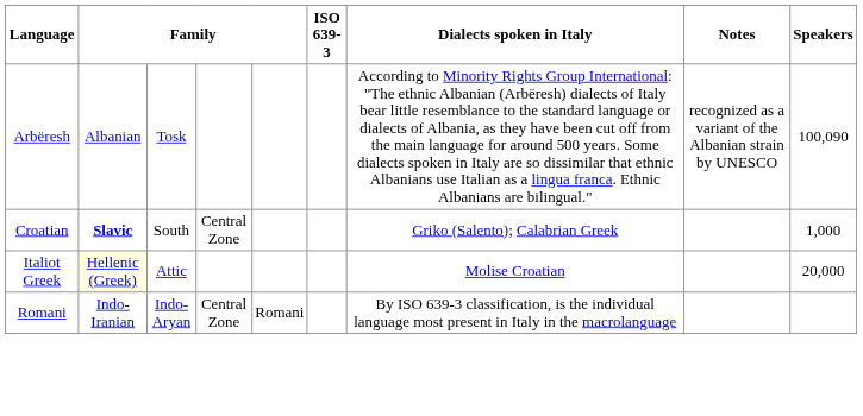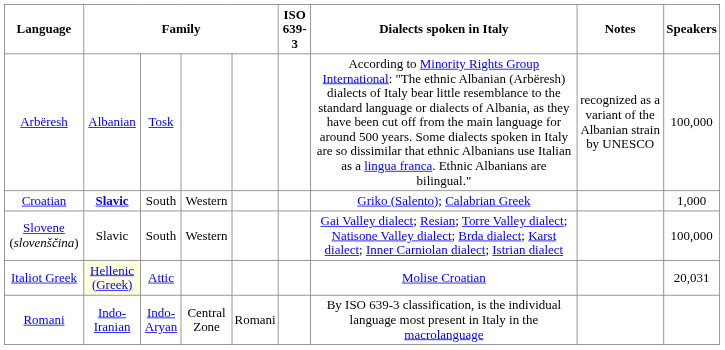 <table class="toccolours sortable" border="1" cellpadding="3" style="border-collapse:collapse; text-align:center">
 <tr>
 <th>Language</th>
 <th colspan="4">Family</th>
 <th>ISO 639-3</th>
 <th>Dialects spoken in Italy</th>
 <th>Notes</th>
 <th>Speakers</th>
 </tr>
 <tr>
 <td><a href='#'>Arbëresh</a></td>
 <td><a href='#'>Albanian</a></td>
 <td><a href='#'>Tosk</a></td>
 <td></td>
 <td></td>
 <td></td>
 <td>According to <a href='#'>Minority Rights Group International</a>: "The ethnic Albanian (Arbëresh) dialects of Italy bear little resemblance to the standard language or dialects of Albania, as they have been cut off from the main language for around 500 years. Some dialects spoken in Italy are so dissimilar that ethnic Albanians use Italian as a <a href='#'>lingua franca</a>. Ethnic Albanians are bilingual."</td>
 <td>recognized as a variant of the Albanian strain by UNESCO</td>
-<td>100,090</td>
+<td>100,000</td>
 </tr>
 <tr>
 <td><a href='#'>Croatian</a></td>
 <td><strong><a href='#'>Slavic</a></strong></td>
 <td>South</td>
-<td>Central Zone</td>
+<td>Western</td>
 <td></td>
 <td></td>
 <td><a href='#'>Griko (Salento)</a>; <a href='#'>Calabrian Greek</a></td>
 <td></td>
 <td>1,000</td>
+</tr>
+<tr>
+<td><a href='#'>Slovene</a> (<em>slovenščina</em>)</td>
+<td>Slavic</td>
+<td>South</td>
+<td>Western</td>
+<td></td>
+<td></td>
+<td><a href='#'>Gai Valley dialect</a>; <a href='#'>Resian</a>; <a href='#'>Torre Valley dialect</a>; <a href='#'>Natisone Valley dialect</a>; <a href='#'>Brda dialect</a>; <a href='#'>Karst dialect</a>; <a href='#'>Inner Carniolan dialect</a>; <a href='#'>Istrian dialect</a></td>
+<td></td>
+<td>100,000</td>
 </tr>
 <tr>
 <td><a href='#'>Italiot Greek</a></td>
 <td style="background: lightyellow;"><a href='#'>Hellenic (Greek)</a></td>
 <td><a href='#'>Attic</a></td>
 <td></td>
 <td></td>
 <td></td>
 <td><a href='#'>Molise Croatian</a></td>
 <td></td>
-<td>20,000</td>
+<td>20,031</td>
 </tr>
 <tr>
 <td><a href='#'>Romani</a></td>
 <td><a href='#'>Indo-Iranian</a></td>
 <td><a href='#'>Indo-Aryan</a></td>
 <td>Central Zone</td>
 <td>Romani</td>
 <td></td>
 <td>By ISO 639-3 classification,  is the individual language most present in Italy in the  <a href='#'>macrolanguage</a></td>
 <td></td>
 <td></td>
 </tr>
 </table>
